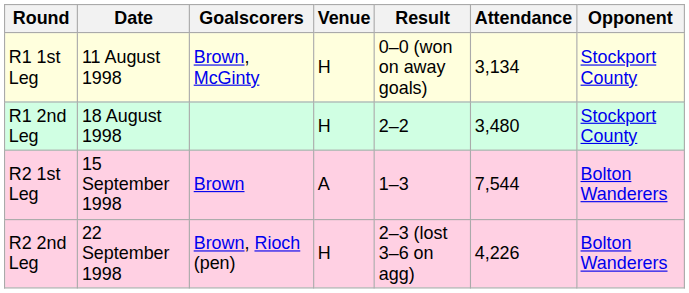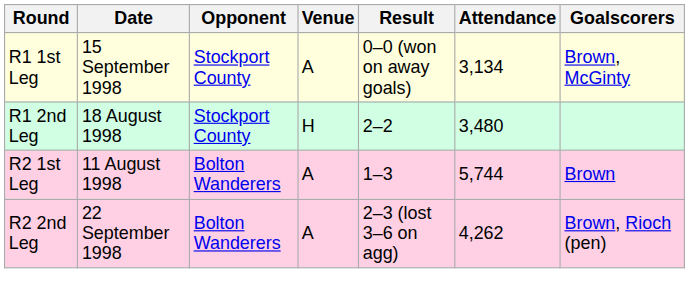 <table class="wikitable">
 <tr>
 <th>Round</th>
 <th>Date</th>
-<th>Goalscorers</th>
+<th>Opponent</th>
 <th>Venue</th>
 <th>Result</th>
 <th>Attendance</th>
-<th>Opponent</th>
+<th>Goalscorers</th>
 </tr>
 <tr style="background-color: #ffffdd;">
 <td>R1 1st Leg</td>
-<td>11 August 1998</td>
-<td><a href='#'>Brown</a>, <a href='#'>McGinty</a></td>
-<td>H</td>
+<td>15 September 1998</td>
+<td><a href='#'>Stockport County</a></td>
+<td>A</td>
 <td>0–0 (won on away goals)</td>
 <td>3,134</td>
-<td><a href='#'>Stockport County</a></td>
+<td><a href='#'>Brown</a>, <a href='#'>McGinty</a></td>
 </tr>
 <tr style="background-color: #d0ffe3;">
 <td>R1 2nd Leg</td>
 <td>18 August 1998</td>
-<td></td>
+<td><a href='#'>Stockport County</a></td>
 <td>H</td>
 <td>2–2</td>
 <td>3,480</td>
-<td><a href='#'>Stockport County</a></td>
+<td></td>
 </tr>
 <tr style="background-color: #ffd0e3;">
 <td>R2 1st Leg</td>
-<td>15 September 1998</td>
-<td><a href='#'>Brown</a></td>
+<td>11 August 1998</td>
+<td><a href='#'>Bolton Wanderers</a></td>
 <td>A</td>
 <td>1–3</td>
-<td>7,544</td>
-<td><a href='#'>Bolton Wanderers</a></td>
+<td>5,744</td>
+<td><a href='#'>Brown</a></td>
 </tr>
 <tr style="background-color: #ffd0e3;">
 <td>R2 2nd Leg</td>
 <td>22 September 1998</td>
+<td><a href='#'>Bolton Wanderers</a></td>
+<td>A</td>
+<td>2–3 (lost 3–6 on agg)</td>
+<td>4,262</td>
 <td><a href='#'>Brown</a>, <a href='#'>Rioch</a> (pen)</td>
-<td>H</td>
-<td>2–3 (lost 3–6 on agg)</td>
-<td>4,226</td>
-<td><a href='#'>Bolton Wanderers</a></td>
 </tr>
 </table>
